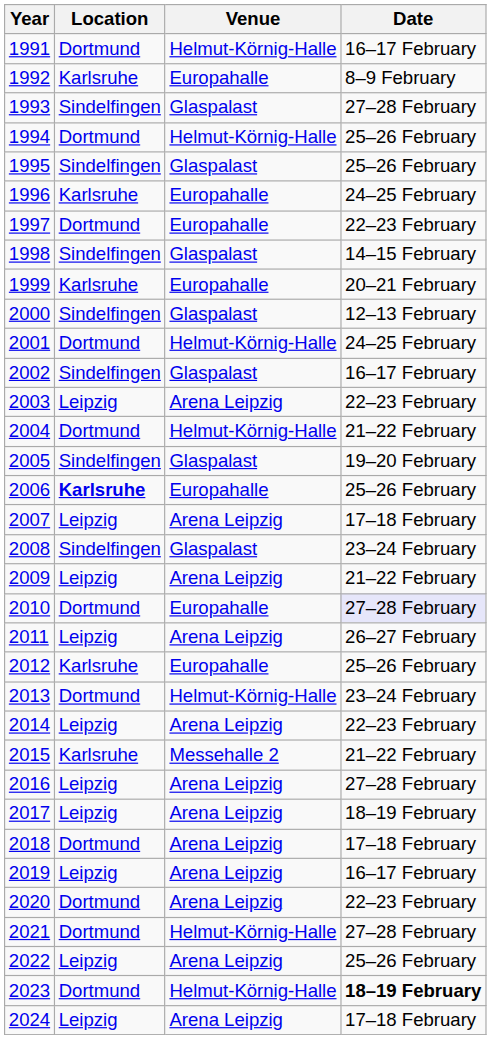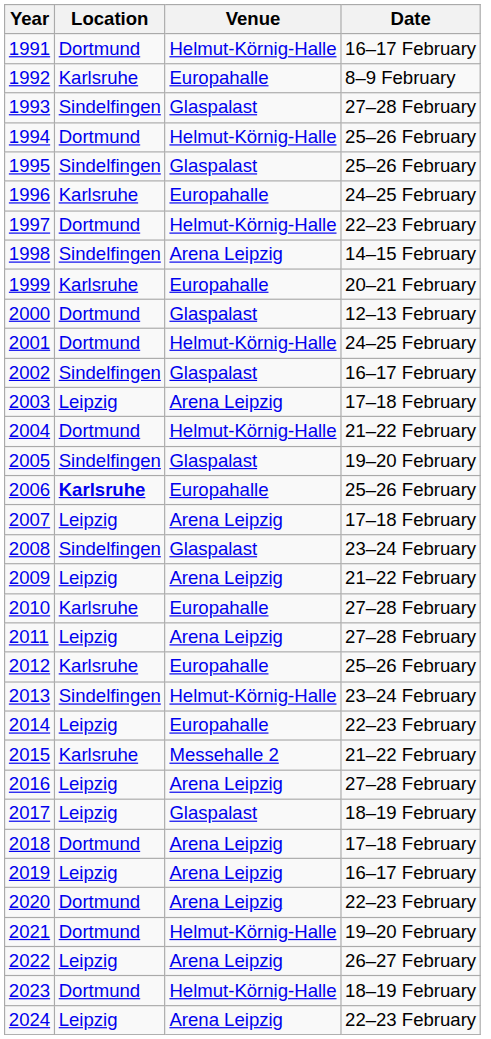 <table class="wikitable">
 <tr>
 <th>Year</th>
 <th>Location</th>
 <th>Venue</th>
 <th>Date</th>
 </tr>
 <tr>
 <td><a href='#'>1991</a></td>
 <td><a href='#'>Dortmund</a></td>
 <td><a href='#'>Helmut-Körnig-Halle</a></td>
 <td>16–17 February</td>
 </tr>
 <tr>
 <td><a href='#'>1992</a></td>
 <td><a href='#'>Karlsruhe</a></td>
 <td><a href='#'>Europahalle</a></td>
 <td>8–9 February</td>
 </tr>
 <tr>
 <td><a href='#'>1993</a></td>
 <td><a href='#'>Sindelfingen</a></td>
 <td><a href='#'>Glaspalast</a></td>
 <td>27–28 February</td>
 </tr>
 <tr>
 <td><a href='#'>1994</a></td>
 <td><a href='#'>Dortmund</a></td>
 <td><a href='#'>Helmut-Körnig-Halle</a></td>
 <td>25–26 February</td>
 </tr>
 <tr>
 <td><a href='#'>1995</a></td>
 <td><a href='#'>Sindelfingen</a></td>
 <td><a href='#'>Glaspalast</a></td>
 <td>25–26 February</td>
 </tr>
 <tr>
 <td><a href='#'>1996</a></td>
 <td><a href='#'>Karlsruhe</a></td>
 <td><a href='#'>Europahalle</a></td>
 <td>24–25 February</td>
 </tr>
 <tr>
 <td><a href='#'>1997</a></td>
 <td><a href='#'>Dortmund</a></td>
-<td><a href='#'>Europahalle</a></td>
+<td><a href='#'>Helmut-Körnig-Halle</a></td>
 <td>22–23 February</td>
 </tr>
 <tr>
 <td><a href='#'>1998</a></td>
 <td><a href='#'>Sindelfingen</a></td>
-<td><a href='#'>Glaspalast</a></td>
+<td><a href='#'>Arena Leipzig</a></td>
 <td>14–15 February</td>
 </tr>
 <tr>
 <td><a href='#'>1999</a></td>
 <td><a href='#'>Karlsruhe</a></td>
 <td><a href='#'>Europahalle</a></td>
 <td>20–21 February</td>
 </tr>
 <tr>
 <td><a href='#'>2000</a></td>
-<td><a href='#'>Sindelfingen</a></td>
+<td><a href='#'>Dortmund</a></td>
 <td><a href='#'>Glaspalast</a></td>
 <td>12–13 February</td>
 </tr>
 <tr>
 <td><a href='#'>2001</a></td>
 <td><a href='#'>Dortmund</a></td>
 <td><a href='#'>Helmut-Körnig-Halle</a></td>
 <td>24–25 February</td>
 </tr>
 <tr>
 <td><a href='#'>2002</a></td>
 <td><a href='#'>Sindelfingen</a></td>
 <td><a href='#'>Glaspalast</a></td>
 <td>16–17 February</td>
 </tr>
 <tr>
 <td><a href='#'>2003</a></td>
 <td><a href='#'>Leipzig</a></td>
 <td><a href='#'>Arena Leipzig</a></td>
-<td>22–23 February</td>
+<td>17–18 February</td>
 </tr>
 <tr>
 <td><a href='#'>2004</a></td>
 <td><a href='#'>Dortmund</a></td>
 <td><a href='#'>Helmut-Körnig-Halle</a></td>
 <td>21–22 February</td>
 </tr>
 <tr>
 <td><a href='#'>2005</a></td>
 <td><a href='#'>Sindelfingen</a></td>
 <td><a href='#'>Glaspalast</a></td>
 <td>19–20 February</td>
 </tr>
 <tr>
 <td><a href='#'>2006</a></td>
 <td><strong><a href='#'>Karlsruhe</a></strong></td>
 <td><a href='#'>Europahalle</a></td>
 <td>25–26 February</td>
 </tr>
 <tr>
 <td><a href='#'>2007</a></td>
 <td><a href='#'>Leipzig</a></td>
 <td><a href='#'>Arena Leipzig</a></td>
 <td>17–18 February</td>
 </tr>
 <tr>
 <td><a href='#'>2008</a></td>
 <td><a href='#'>Sindelfingen</a></td>
 <td><a href='#'>Glaspalast</a></td>
 <td>23–24 February</td>
 </tr>
 <tr>
 <td><a href='#'>2009</a></td>
 <td><a href='#'>Leipzig</a></td>
 <td><a href='#'>Arena Leipzig</a></td>
 <td>21–22 February</td>
 </tr>
 <tr>
 <td><a href='#'>2010</a></td>
-<td><a href='#'>Dortmund</a></td>
+<td><a href='#'>Karlsruhe</a></td>
 <td><a href='#'>Europahalle</a></td>
-<td style="background: lavender;">27–28 February</td>
+<td>27–28 February</td>
 </tr>
 <tr>
 <td><a href='#'>2011</a></td>
 <td><a href='#'>Leipzig</a></td>
 <td><a href='#'>Arena Leipzig</a></td>
-<td>26–27 February</td>
+<td>27–28 February</td>
 </tr>
 <tr>
 <td><a href='#'>2012</a></td>
 <td><a href='#'>Karlsruhe</a></td>
 <td><a href='#'>Europahalle</a></td>
 <td>25–26 February</td>
 </tr>
 <tr>
 <td><a href='#'>2013</a></td>
-<td><a href='#'>Dortmund</a></td>
+<td><a href='#'>Sindelfingen</a></td>
 <td><a href='#'>Helmut-Körnig-Halle</a></td>
 <td>23–24 February</td>
 </tr>
 <tr>
 <td><a href='#'>2014</a></td>
 <td><a href='#'>Leipzig</a></td>
-<td><a href='#'>Arena Leipzig</a></td>
+<td><a href='#'>Europahalle</a></td>
 <td>22–23 February</td>
 </tr>
 <tr>
 <td><a href='#'>2015</a></td>
 <td><a href='#'>Karlsruhe</a></td>
 <td><a href='#'>Messehalle 2</a></td>
 <td>21–22 February</td>
 </tr>
 <tr>
 <td><a href='#'>2016</a></td>
 <td><a href='#'>Leipzig</a></td>
 <td><a href='#'>Arena Leipzig</a></td>
 <td>27–28 February</td>
 </tr>
 <tr>
 <td><a href='#'>2017</a></td>
 <td><a href='#'>Leipzig</a></td>
-<td><a href='#'>Arena Leipzig</a></td>
+<td><a href='#'>Glaspalast</a></td>
 <td>18–19 February</td>
 </tr>
 <tr>
 <td><a href='#'>2018</a></td>
 <td><a href='#'>Dortmund</a></td>
 <td><a href='#'>Arena Leipzig</a></td>
 <td>17–18 February</td>
 </tr>
 <tr>
 <td><a href='#'>2019</a></td>
 <td><a href='#'>Leipzig</a></td>
 <td><a href='#'>Arena Leipzig</a></td>
 <td>16–17 February</td>
 </tr>
 <tr>
 <td><a href='#'>2020</a></td>
 <td><a href='#'>Dortmund</a></td>
 <td><a href='#'>Arena Leipzig</a></td>
 <td>22–23 February</td>
 </tr>
 <tr>
 <td><a href='#'>2021</a></td>
 <td><a href='#'>Dortmund</a></td>
 <td><a href='#'>Helmut-Körnig-Halle</a></td>
-<td>27–28 February</td>
+<td>19–20 February</td>
 </tr>
 <tr>
 <td><a href='#'>2022</a></td>
 <td><a href='#'>Leipzig</a></td>
 <td><a href='#'>Arena Leipzig</a></td>
-<td>25–26 February</td>
+<td>26–27 February</td>
 </tr>
 <tr>
 <td><a href='#'>2023</a></td>
 <td><a href='#'>Dortmund</a></td>
 <td><a href='#'>Helmut-Körnig-Halle</a></td>
-<td><strong>18–19 February</strong></td>
+<td>18–19 February</td>
 </tr>
 <tr>
 <td><a href='#'>2024</a></td>
 <td><a href='#'>Leipzig</a></td>
 <td><a href='#'>Arena Leipzig</a></td>
-<td>17–18 February</td>
+<td>22–23 February</td>
 </tr>
 </table>
